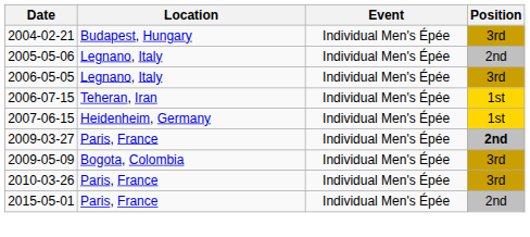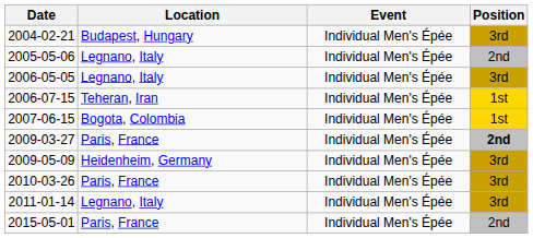 <table class="wikitable" style="text-align:center;">
 <tr>
 <th>Date</th>
 <th style="width:17em">Location</th>
 <th style="width:12em">Event</th>
 <th>Position</th>
 </tr>
 <tr>
 <td>2004-02-21</td>
 <td rowspan="1" align="left"> <a href='#'>Budapest</a>, <a href='#'>Hungary</a></td>
 <td>Individual Men's Épée</td>
 <td bgcolor="caramel">3rd</td>
 </tr>
 <tr>
 <td>2005-05-06</td>
 <td rowspan="1" align="left"> <a href='#'>Legnano</a>, <a href='#'>Italy</a></td>
 <td>Individual Men's Épée</td>
 <td bgcolor="silver ">2nd</td>
 </tr>
 <tr>
 <td>2006-05-05</td>
 <td rowspan="1" align="left"> <a href='#'>Legnano</a>, <a href='#'>Italy</a></td>
 <td>Individual Men's Épée</td>
 <td bgcolor="caramel ">3rd</td>
 </tr>
 <tr>
 <td>2006-07-15</td>
 <td rowspan="1" align="left"> <a href='#'>Teheran</a>, <a href='#'>Iran</a></td>
 <td>Individual Men's Épée</td>
 <td bgcolor="gold ">1st</td>
 </tr>
 <tr>
 <td>2007-06-15</td>
-<td rowspan="1" align="left"> <a href='#'>Heidenheim</a>, <a href='#'>Germany</a></td>
+<td rowspan="1" align="left"> <a href='#'>Bogota</a>, <a href='#'>Colombia</a></td>
 <td>Individual Men's Épée</td>
 <td bgcolor="gold ">1st</td>
 </tr>
 <tr>
 <td>2009-03-27</td>
 <td rowspan="1" align="left"> <a href='#'>Paris</a>, <a href='#'>France</a></td>
 <td>Individual Men's Épée</td>
 <td bgcolor="silver "><strong>2nd</strong></td>
 </tr>
 <tr>
 <td>2009-05-09</td>
-<td rowspan="1" align="left"> <a href='#'>Bogota</a>, <a href='#'>Colombia</a></td>
+<td rowspan="1" align="left"> <a href='#'>Heidenheim</a>, <a href='#'>Germany</a></td>
 <td>Individual Men's Épée</td>
 <td bgcolor="caramel ">3rd</td>
 </tr>
 <tr>
 <td>2010-03-26</td>
 <td rowspan="1" align="left"> <a href='#'>Paris</a>, <a href='#'>France</a></td>
 <td>Individual Men's Épée</td>
 <td bgcolor="caramel ">3rd</td>
 </tr>
 <tr>
+<td>2011-01-14</td>
+<td rowspan="1" align="left"> <a href='#'>Legnano</a>, <a href='#'>Italy</a></td>
+<td>Individual Men's Épée</td>
+<td bgcolor="caramel ">3rd</td>
+</tr>
+<tr>
 <td>2015-05-01</td>
 <td rowspan="1" align="left"> <a href='#'>Paris</a>, <a href='#'>France</a></td>
 <td>Individual Men's Épée</td>
 <td bgcolor="silver ">2nd</td>
 </tr>
 </table>
